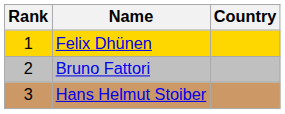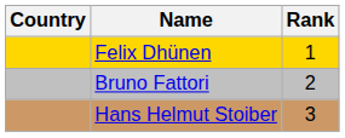 <table class="wikitable sortable" style="text-align:center">
 <tr>
+<th>Country</th>
+<th>Name</th>
 <th>Rank</th>
-<th>Name</th>
-<th>Country</th>
 </tr>
 <tr bgcolor=gold>
+<td align="left"></td>
+<td align="left"><a href='#'>Felix Dhünen</a></td>
 <td>1</td>
-<td align="left"><a href='#'>Felix Dhünen</a></td>
-<td align="left"></td>
 </tr>
 <tr bgcolor=silver>
+<td align="left"></td>
+<td align="left"><a href='#'>Bruno Fattori</a></td>
 <td>2</td>
-<td align="left"><a href='#'>Bruno Fattori</a></td>
-<td align="left"></td>
 </tr>
 <tr bgcolor=#CC9966>
+<td align="left"></td>
+<td align="left"><a href='#'>Hans Helmut Stoiber</a></td>
 <td>3</td>
-<td align="left"><a href='#'>Hans Helmut Stoiber</a></td>
-<td align="left"></td>
 </tr>
 </table>
